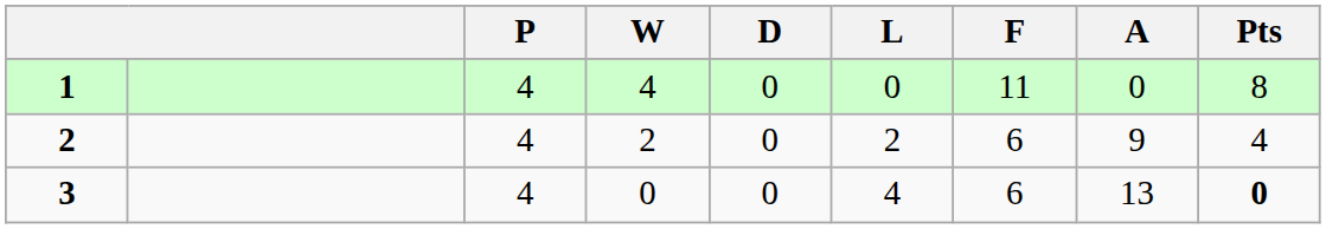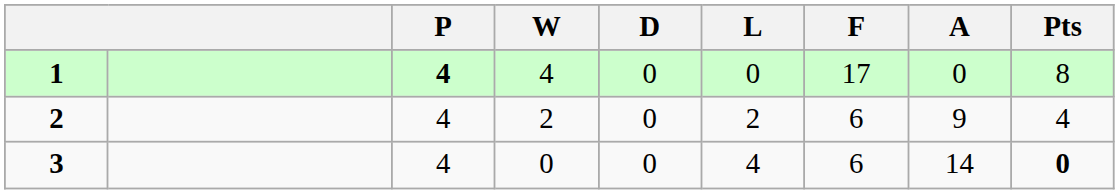 <table class="wikitable">
 <tr>
 <th colspan="2"></th>
 <th rowspan="1">P</th>
 <th rowspan="1">W</th>
 <th colspan="1">D</th>
 <th colspan="1">L</th>
 <th colspan="1">F</th>
 <th colspan="1">A</th>
 <th colspan="1">Pts</th>
 </tr>
 <tr style="background:#ccffcc;">
 <td style="text-align:center" width="50"><strong>1</strong></td>
 <td width="150"><strong></strong></td>
-<td style="text-align:center" width="50">4</td>
+<td style="text-align:center" width="50"><strong>4</strong></td>
 <td style="text-align:center" width="50">4</td>
 <td style="text-align:center" width="50">0</td>
 <td style="text-align:center" width="50">0</td>
-<td style="text-align:center" width="50">11</td>
+<td style="text-align:center" width="50">17</td>
 <td style="text-align:center" width="50">0</td>
 <td style="text-align:center" width="50">8</td>
 </tr>
 <tr>
 <td style="text-align:center"><strong>2</strong></td>
 <td></td>
 <td style="text-align:center">4</td>
 <td style="text-align:center">2</td>
 <td style="text-align:center">0</td>
 <td style="text-align:center">2</td>
 <td style="text-align:center">6</td>
 <td style="text-align:center">9</td>
 <td style="text-align:center">4</td>
 </tr>
 <tr>
 <td style="text-align:center"><strong>3</strong></td>
 <td></td>
 <td style="text-align:center">4</td>
 <td style="text-align:center">0</td>
 <td style="text-align:center">0</td>
 <td style="text-align:center">4</td>
 <td style="text-align:center">6</td>
-<td style="text-align:center">13</td>
+<td style="text-align:center">14</td>
 <td style="text-align:center"><strong>0</strong></td>
 </tr>
 </table>
